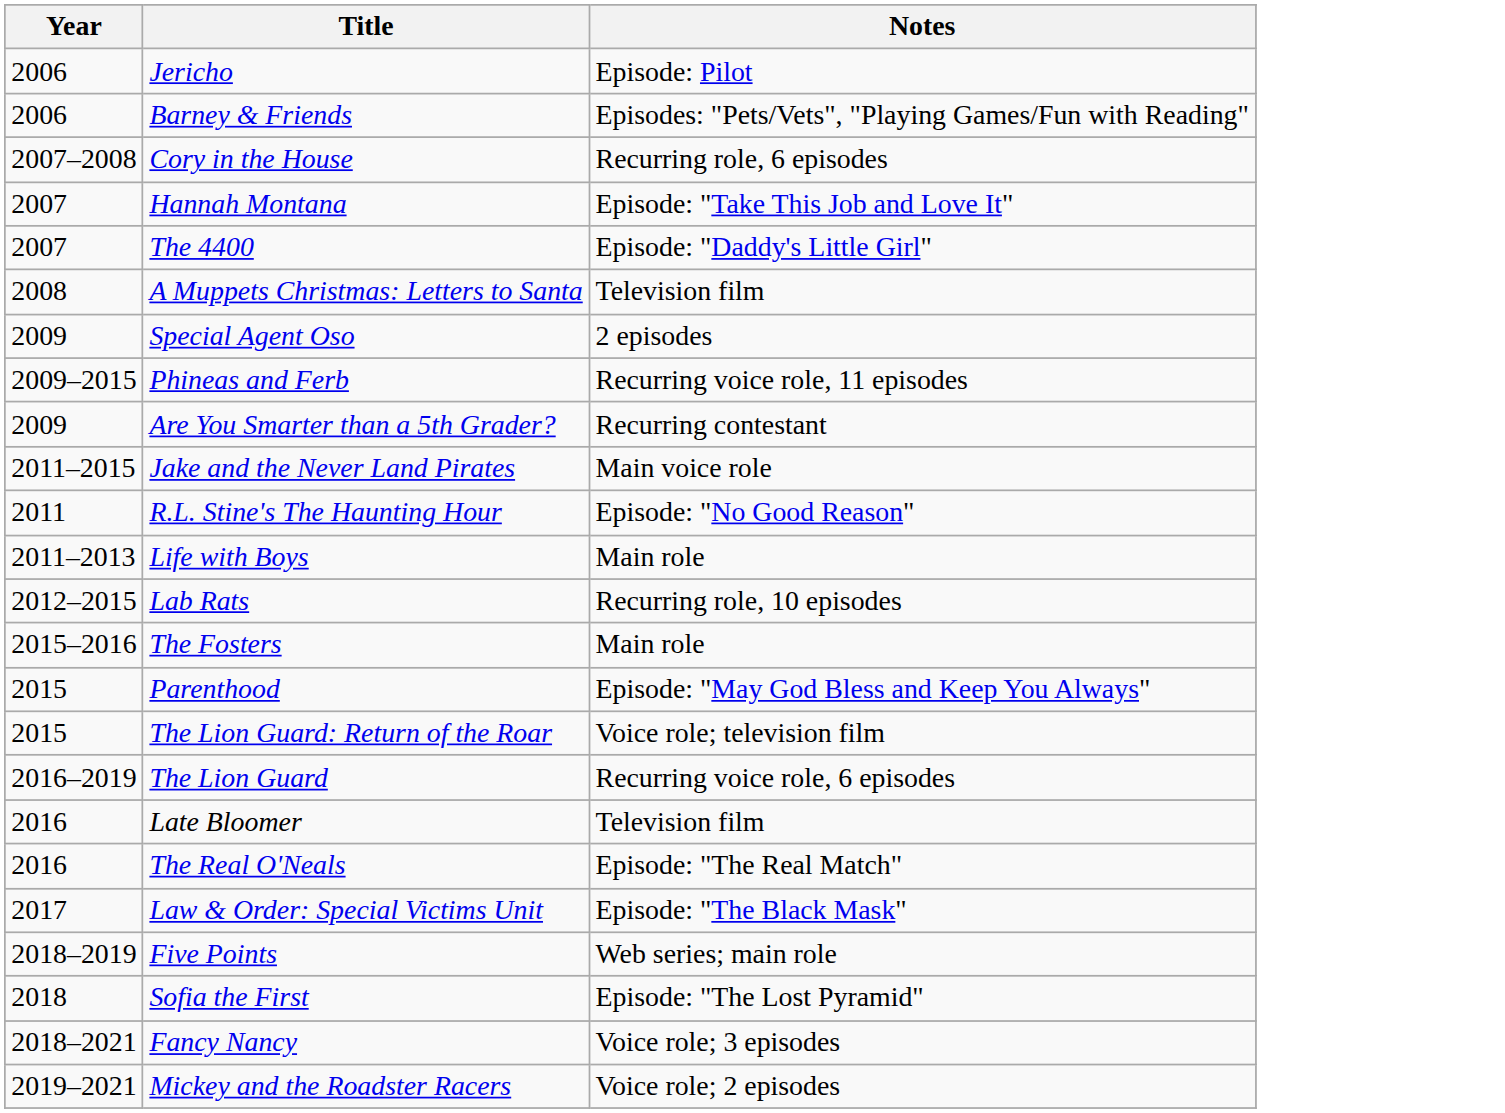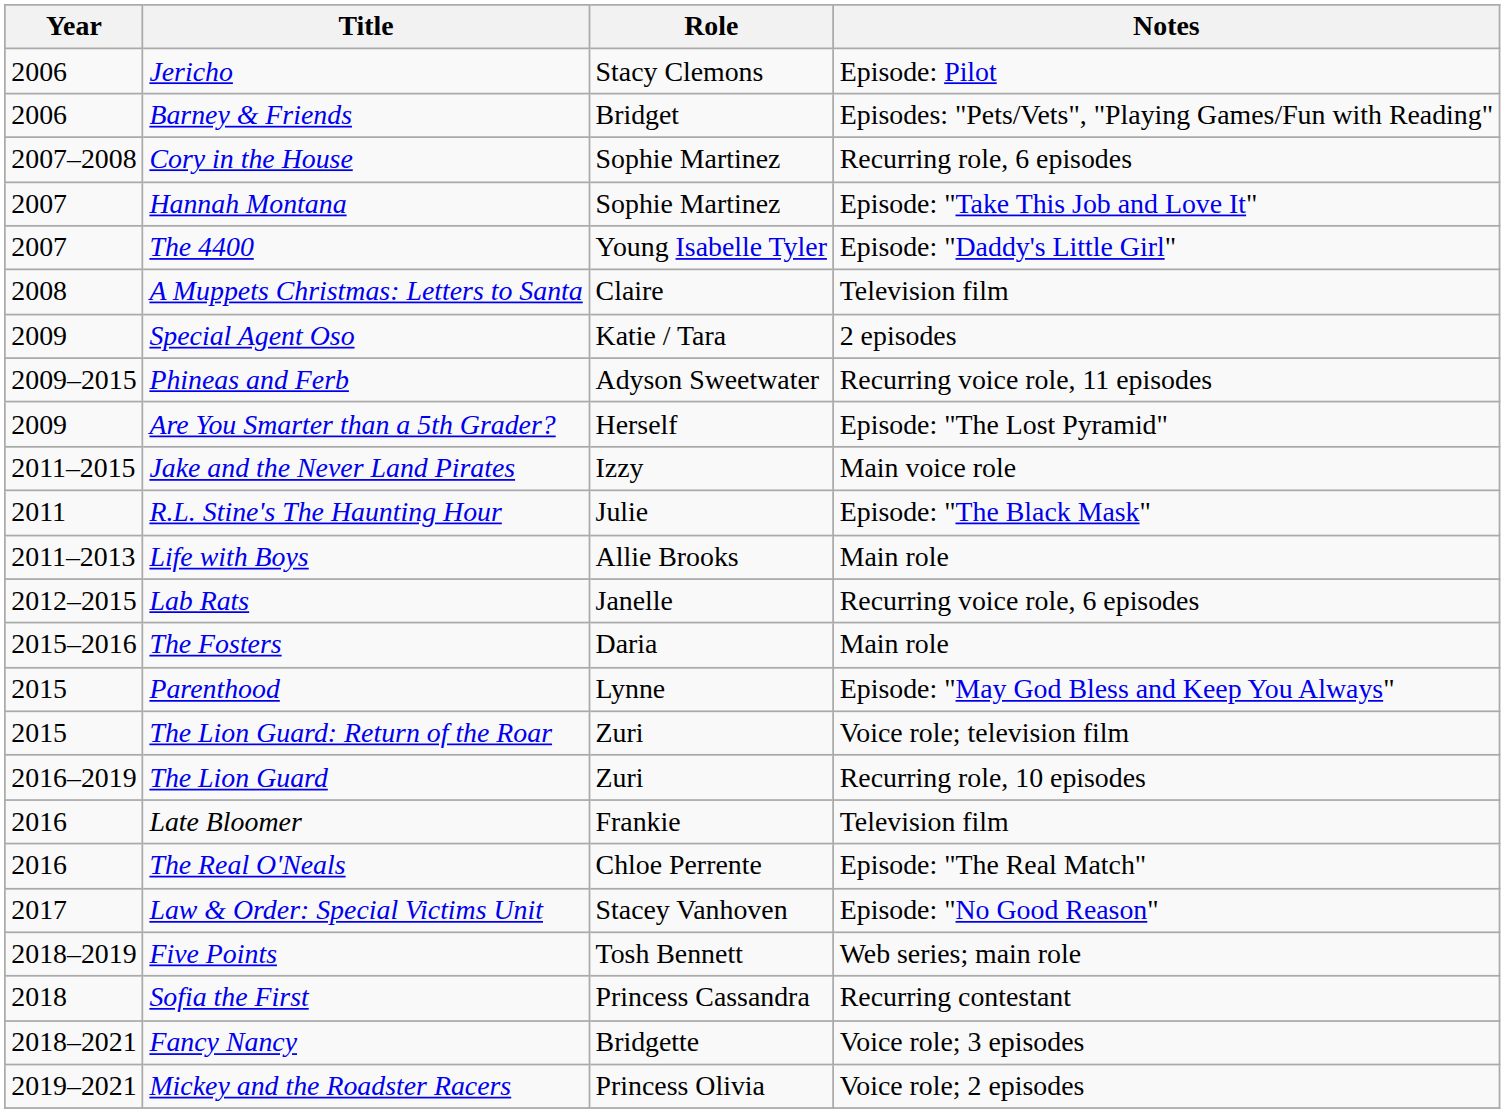 <table class="wikitable sortable">
 <tr>
 <th>Year</th>
 <th>Title</th>
+<th>Role</th>
 <th class="unsortable">Notes</th>
 </tr>
 <tr>
 <td>2006</td>
 <td><em><a href='#'>Jericho</a></em></td>
+<td>Stacy Clemons</td>
 <td>Episode: <a href='#'>Pilot</a></td>
 </tr>
 <tr>
 <td>2006</td>
 <td><em><a href='#'>Barney & Friends</a></em></td>
+<td>Bridget</td>
 <td>Episodes: "Pets/Vets", "Playing Games/Fun with Reading"</td>
 </tr>
 <tr>
 <td>2007–2008</td>
 <td><em><a href='#'>Cory in the House</a></em></td>
+<td>Sophie Martinez</td>
 <td>Recurring role, 6 episodes</td>
 </tr>
 <tr>
 <td>2007</td>
 <td><em><a href='#'>Hannah Montana</a></em></td>
+<td>Sophie Martinez</td>
 <td>Episode: "<a href='#'>Take This Job and Love It</a>"</td>
 </tr>
 <tr>
 <td>2007</td>
 <td><em><a href='#'>The 4400</a></em></td>
+<td style="white-space: nowrap;">Young <a href='#'>Isabelle Tyler</a></td>
 <td>Episode: "<a href='#'>Daddy's Little Girl</a>"</td>
 </tr>
 <tr>
 <td>2008</td>
 <td style="white-space: nowrap;"><em><a href='#'>A Muppets Christmas: Letters to Santa</a></em></td>
+<td>Claire</td>
 <td>Television film</td>
 </tr>
 <tr>
 <td>2009</td>
 <td><em><a href='#'>Special Agent Oso</a></em></td>
+<td>Katie / Tara</td>
 <td>2 episodes</td>
 </tr>
 <tr>
 <td>2009–2015</td>
 <td><em><a href='#'>Phineas and Ferb</a></em></td>
+<td>Adyson Sweetwater</td>
 <td>Recurring voice role, 11 episodes</td>
 </tr>
 <tr>
 <td>2009</td>
 <td><em><a href='#'>Are You Smarter than a 5th Grader?</a></em></td>
-<td>Recurring contestant</td>
+<td>Herself</td>
+<td>Episode: "The Lost Pyramid"</td>
 </tr>
 <tr>
 <td>2011–2015</td>
 <td><em><a href='#'>Jake and the Never Land Pirates</a></em></td>
+<td>Izzy</td>
 <td>Main voice role</td>
 </tr>
 <tr>
 <td>2011</td>
 <td><em><a href='#'>R.L. Stine's The Haunting Hour</a></em></td>
-<td>Episode: "<a href='#'>No Good Reason</a>"</td>
+<td>Julie</td>
+<td>Episode: "<a href='#'>The Black Mask</a>"</td>
 </tr>
 <tr>
 <td>2011–2013</td>
 <td><em><a href='#'>Life with Boys</a></em></td>
+<td>Allie Brooks</td>
 <td>Main role</td>
 </tr>
 <tr>
 <td>2012–2015</td>
 <td><em><a href='#'>Lab Rats</a></em></td>
-<td>Recurring role, 10 episodes</td>
+<td>Janelle</td>
+<td>Recurring voice role, 6 episodes</td>
 </tr>
 <tr>
 <td>2015–2016</td>
 <td><em><a href='#'>The Fosters</a></em></td>
+<td>Daria</td>
 <td>Main role</td>
 </tr>
 <tr>
 <td>2015</td>
 <td><em><a href='#'>Parenthood</a></em></td>
+<td>Lynne</td>
 <td>Episode: "<a href='#'>May God Bless and Keep You Always</a>"</td>
 </tr>
 <tr>
 <td>2015</td>
 <td><em><a href='#'>The Lion Guard: Return of the Roar</a></em></td>
+<td>Zuri</td>
 <td>Voice role; television film</td>
 </tr>
 <tr>
 <td style="white-space: nowrap;">2016–2019</td>
 <td><em><a href='#'>The Lion Guard</a></em></td>
-<td>Recurring voice role, 6 episodes</td>
+<td>Zuri</td>
+<td>Recurring role, 10 episodes</td>
 </tr>
 <tr>
 <td>2016</td>
 <td><em>Late Bloomer</em></td>
+<td>Frankie</td>
 <td>Television film</td>
 </tr>
 <tr>
 <td>2016</td>
 <td><em><a href='#'>The Real O'Neals</a></em></td>
+<td>Chloe Perrente</td>
 <td>Episode: "The Real Match"</td>
 </tr>
 <tr>
 <td>2017</td>
 <td><em><a href='#'>Law & Order: Special Victims Unit</a></em></td>
-<td>Episode: "<a href='#'>The Black Mask</a>"</td>
+<td>Stacey Vanhoven</td>
+<td>Episode: "<a href='#'>No Good Reason</a>"</td>
 </tr>
 <tr>
 <td>2018–2019</td>
 <td><em><a href='#'>Five Points</a></em></td>
+<td>Tosh Bennett</td>
 <td>Web series; main role</td>
 </tr>
 <tr>
 <td>2018</td>
 <td><em><a href='#'>Sofia the First</a></em></td>
-<td>Episode: "The Lost Pyramid"</td>
+<td>Princess Cassandra</td>
+<td>Recurring contestant</td>
 </tr>
 <tr>
 <td>2018–2021</td>
 <td><em><a href='#'>Fancy Nancy</a></em></td>
+<td>Bridgette</td>
 <td>Voice role; 3 episodes</td>
 </tr>
 <tr>
 <td>2019–2021</td>
 <td><em><a href='#'>Mickey and the Roadster Racers</a></em></td>
+<td>Princess Olivia</td>
 <td>Voice role; 2 episodes</td>
 </tr>
 </table>
